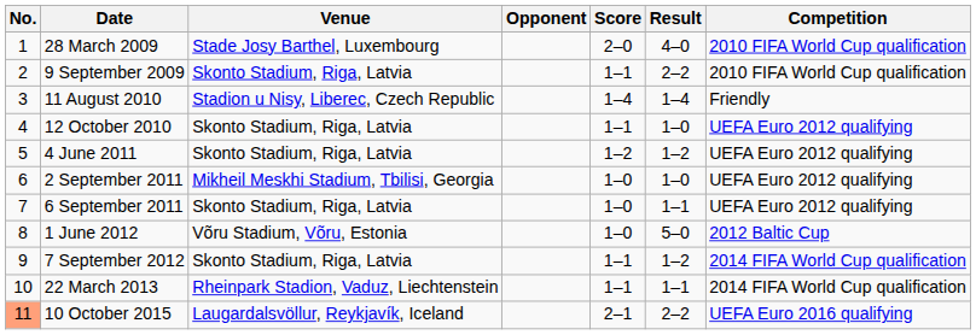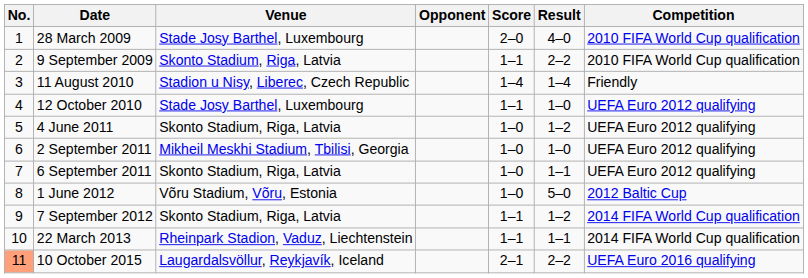 <table class="wikitable sortable">
 <tr>
 <th scope="col">No.</th>
 <th scope="col">Date</th>
 <th scope="col">Venue</th>
 <th scope="col">Opponent</th>
 <th scope="col">Score</th>
 <th scope="col">Result</th>
 <th scope="col">Competition</th>
 </tr>
 <tr>
 <td align="center">1</td>
 <td>28 March 2009</td>
 <td><a href='#'>Stade Josy Barthel</a>, Luxembourg</td>
 <td></td>
 <td align="center">2–0</td>
 <td align="center">4–0</td>
 <td><a href='#'>2010 FIFA World Cup qualification</a></td>
 </tr>
 <tr>
 <td align="center">2</td>
 <td>9 September 2009</td>
 <td><a href='#'>Skonto Stadium</a>, <a href='#'>Riga</a>, Latvia</td>
 <td></td>
 <td align="center">1–1</td>
 <td align="center">2–2</td>
 <td>2010 FIFA World Cup qualification</td>
 </tr>
 <tr>
 <td align="center">3</td>
 <td>11 August 2010</td>
 <td><a href='#'>Stadion u Nisy</a>, <a href='#'>Liberec</a>, Czech Republic</td>
 <td></td>
 <td align="center">1–4</td>
 <td align="center">1–4</td>
 <td>Friendly</td>
 </tr>
 <tr>
 <td align="center">4</td>
 <td>12 October 2010</td>
-<td>Skonto Stadium, Riga, Latvia</td>
+<td><a href='#'>Stade Josy Barthel</a>, Luxembourg</td>
 <td></td>
 <td align="center">1–1</td>
 <td align="center">1–0</td>
 <td><a href='#'>UEFA Euro 2012 qualifying</a></td>
 </tr>
 <tr>
 <td align="center">5</td>
 <td>4 June 2011</td>
 <td>Skonto Stadium, Riga, Latvia</td>
 <td></td>
-<td align="center">1–2</td>
+<td align="center">1–0</td>
 <td align="center">1–2</td>
 <td>UEFA Euro 2012 qualifying</td>
 </tr>
 <tr>
 <td align="center">6</td>
 <td>2 September 2011</td>
 <td><a href='#'>Mikheil Meskhi Stadium</a>, <a href='#'>Tbilisi</a>, Georgia</td>
 <td></td>
 <td align="center">1–0</td>
 <td align="center">1–0</td>
 <td>UEFA Euro 2012 qualifying</td>
 </tr>
 <tr>
 <td align="center">7</td>
 <td>6 September 2011</td>
 <td>Skonto Stadium, Riga, Latvia</td>
 <td></td>
 <td align="center">1–0</td>
 <td align="center">1–1</td>
 <td>UEFA Euro 2012 qualifying</td>
 </tr>
 <tr>
 <td align="center">8</td>
 <td>1 June 2012</td>
 <td>Võru Stadium, <a href='#'>Võru</a>, Estonia</td>
 <td></td>
 <td align="center">1–0</td>
 <td align="center">5–0</td>
 <td><a href='#'>2012 Baltic Cup</a></td>
 </tr>
 <tr>
 <td align="center">9</td>
 <td>7 September 2012</td>
 <td>Skonto Stadium, Riga, Latvia</td>
 <td></td>
 <td align="center">1–1</td>
 <td align="center">1–2</td>
 <td><a href='#'>2014 FIFA World Cup qualification</a></td>
 </tr>
 <tr>
 <td align="center">10</td>
 <td>22 March 2013</td>
 <td><a href='#'>Rheinpark Stadion</a>, <a href='#'>Vaduz</a>, Liechtenstein</td>
 <td></td>
 <td align="center">1–1</td>
 <td align="center">1–1</td>
 <td>2014 FIFA World Cup qualification</td>
 </tr>
 <tr>
 <td align="center" style="background: lightsalmon;">11</td>
 <td>10 October 2015</td>
 <td><a href='#'>Laugardalsvöllur</a>, <a href='#'>Reykjavík</a>, Iceland</td>
 <td></td>
 <td align="center">2–1</td>
 <td align="center">2–2</td>
 <td><a href='#'>UEFA Euro 2016 qualifying</a></td>
 </tr>
 </table>
